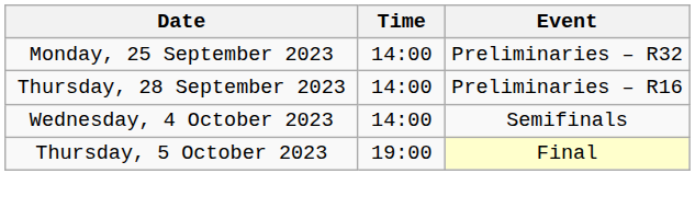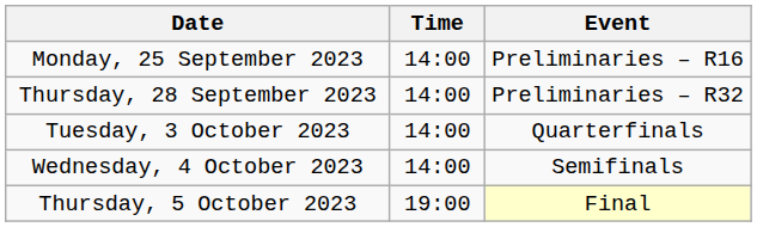 <table class="wikitable" style="text-align:center;">
 <tr>
 <th width=220>Date</th>
 <th width=50>Time</th>
 <th width=150>Event</th>
 </tr>
 <tr>
 <td>Monday, 25 September 2023</td>
 <td>14:00</td>
-<td>Preliminaries – R32</td>
+<td>Preliminaries – R16</td>
 </tr>
 <tr>
 <td>Thursday, 28 September 2023</td>
 <td>14:00</td>
-<td>Preliminaries – R16</td>
+<td>Preliminaries – R32</td>
+</tr>
+<tr>
+<td>Tuesday, 3 October 2023</td>
+<td>14:00</td>
+<td>Quarterfinals</td>
 </tr>
 <tr>
 <td>Wednesday, 4 October 2023</td>
 <td>14:00</td>
 <td>Semifinals</td>
 </tr>
 <tr>
 <td>Thursday, 5 October 2023</td>
 <td>19:00</td>
 <td bgcolor=ffffcc>Final</td>
 </tr>
 </table>
